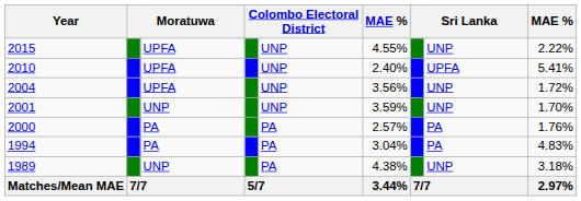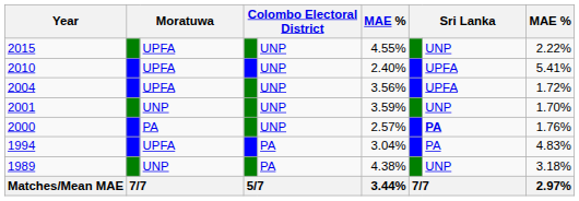 <table class="wikitable">
 <tr>
 <th>Year</th>
 <th colspan="2" width="144px">Moratuwa</th>
 <th colspan="2" width="144px"><a href='#'>Colombo Electoral District</a></th>
 <th><a href='#'>MAE</a> %</th>
 <th colspan="2" width="144px">Sri Lanka</th>
 <th>MAE %</th>
 </tr>
 <tr>
 <td><a href='#'>2015</a></td>
 <td style="background-color:green;" width="10px"></td>
 <td style="text-align:left;"><a href='#'>UPFA</a></td>
 <td style="background-color:green;" width="10px"></td>
 <td style="text-align:left;"><a href='#'>UNP</a></td>
 <td style="text-align:right;">4.55%</td>
 <td style="background-color:green;" width="10px"></td>
 <td style="text-align:left;"><a href='#'>UNP</a></td>
 <td style="text-align:right;">2.22%</td>
 </tr>
 <tr>
 <td><a href='#'>2010</a></td>
 <td style="background-color:blue;" width="10px"></td>
 <td style="text-align:left;"><a href='#'>UPFA</a></td>
 <td style="background-color:blue;" width="10px"></td>
 <td style="text-align:left;"><a href='#'>UNP</a></td>
 <td style="text-align:right;">2.40%</td>
 <td style="background-color:blue;" width="10px"></td>
 <td style="text-align:left;"><a href='#'>UPFA</a></td>
 <td style="text-align:right;">5.41%</td>
 </tr>
 <tr>
 <td><a href='#'>2004</a></td>
 <td style="background-color:blue;" width="10px"></td>
 <td style="text-align:left;"><a href='#'>UPFA</a></td>
 <td style="background-color:green;" width="10px"></td>
 <td style="text-align:left;"><a href='#'>UNP</a></td>
 <td style="text-align:right;">3.56%</td>
 <td style="background-color:blue;" width="10px"></td>
-<td style="text-align:left;"><a href='#'>UNP</a></td>
+<td style="text-align:left;"><a href='#'>UPFA</a></td>
 <td style="text-align:right;">1.72%</td>
 </tr>
 <tr>
 <td><a href='#'>2001</a></td>
 <td style="background-color:green;" width="10px"></td>
 <td style="text-align:left;"><a href='#'>UNP</a></td>
 <td style="background-color:green;" width="10px"></td>
 <td style="text-align:left;"><a href='#'>UNP</a></td>
 <td style="text-align:right;">3.59%</td>
 <td style="background-color:green;" width="10px"></td>
 <td style="text-align:left;"><a href='#'>UNP</a></td>
 <td style="text-align:right;">1.70%</td>
 </tr>
 <tr>
 <td><a href='#'>2000</a></td>
 <td style="background-color:blue;" width="10px"></td>
 <td style="text-align:left;"><a href='#'>PA</a></td>
 <td style="background-color:green;" width="10px"></td>
-<td style="text-align:left;"><a href='#'>PA</a></td>
+<td style="text-align:left;"><a href='#'>UNP</a></td>
 <td style="text-align:right;">2.57%</td>
 <td style="background-color:blue;" width="10px"></td>
-<td style="text-align:left;"><a href='#'>PA</a></td>
+<td style="text-align:left;"><strong><a href='#'>PA</a></strong></td>
 <td style="text-align:right;">1.76%</td>
 </tr>
 <tr>
 <td><a href='#'>1994</a></td>
 <td style="background-color:blue;" width="10px"></td>
-<td style="text-align:left;"><a href='#'>PA</a></td>
+<td style="text-align:left;"><a href='#'>UPFA</a></td>
 <td style="background-color:blue;" width="10px"></td>
 <td style="text-align:left;"><a href='#'>PA</a></td>
 <td style="text-align:right;">3.04%</td>
 <td style="background-color:blue;" width="10px"></td>
 <td style="text-align:left;"><a href='#'>PA</a></td>
 <td style="text-align:right;">4.83%</td>
 </tr>
 <tr>
 <td><a href='#'>1989</a></td>
 <td style="background-color:green;" width="10px"></td>
 <td style="text-align:left;"><a href='#'>UNP</a></td>
 <td style="background-color:green;" width="10px"></td>
 <td style="text-align:left;"><a href='#'>PA</a></td>
 <td style="text-align:right;">4.38%</td>
 <td style="background-color:green;" width="10px"></td>
 <td style="text-align:left;"><a href='#'>UNP</a></td>
 <td style="text-align:right;">3.18%</td>
 </tr>
 <tr>
 <th>Matches/Mean MAE</th>
 <th style="text-align:left;"colspan="2" width="144px">7/7</th>
 <th style="text-align:left;"colspan="2" width="144px">5/7</th>
 <th style="text-align:right;">3.44%</th>
 <th style="text-align:left;"colspan="2" width="144px">7/7</th>
 <th style="text-align:right;">2.97%</th>
 </tr>
 </table>
